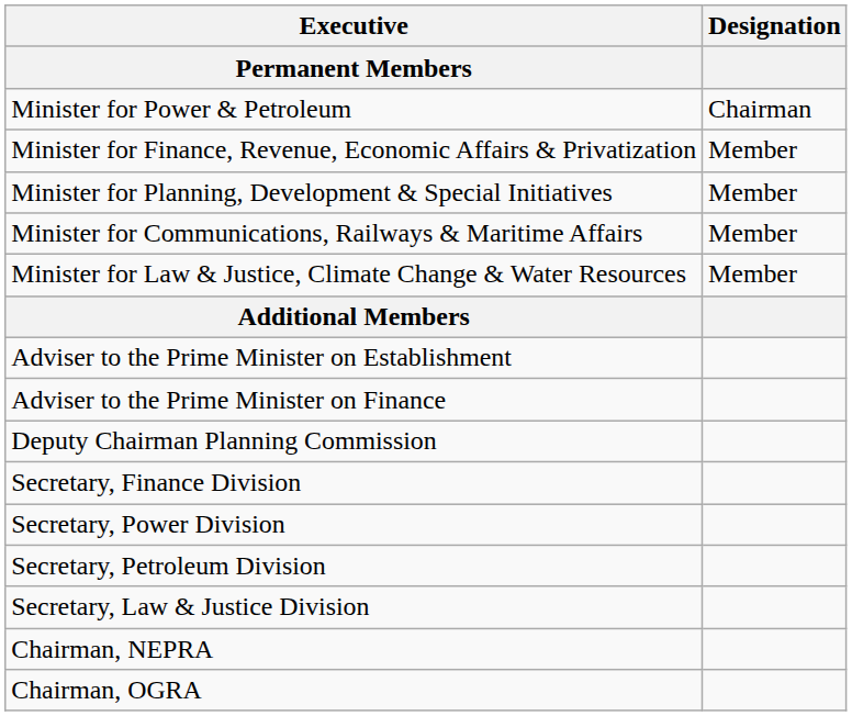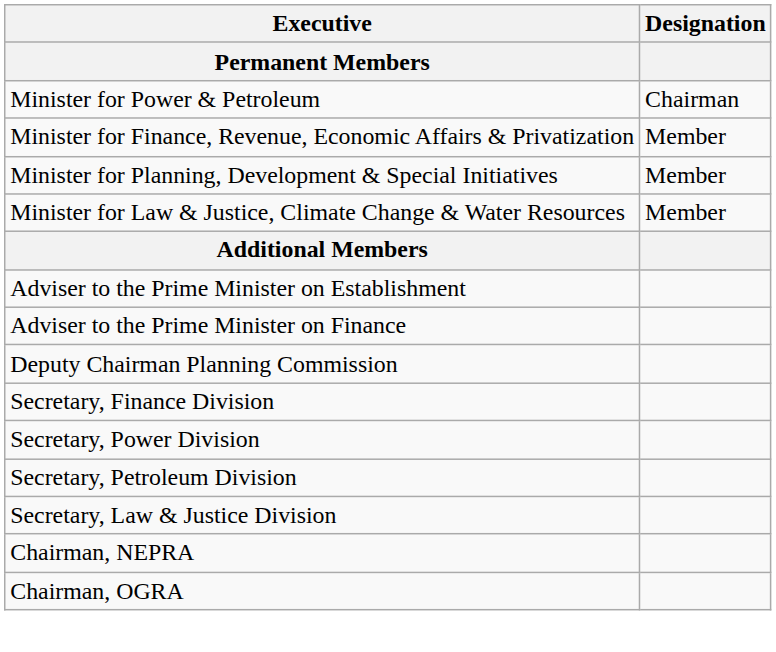 <table class="wikitable">
 <tr>
 <th>Executive</th>
 <th>Designation</th>
 </tr>
 <tr>
 <th>Permanent Members</th>
 <th></th>
 </tr>
 <tr>
 <td>Minister for Power & Petroleum</td>
 <td>Chairman</td>
 </tr>
 <tr>
 <td>Minister for Finance, Revenue, Economic Affairs & Privatization</td>
 <td>Member</td>
 </tr>
 <tr>
 <td>Minister for Planning, Development & Special Initiatives</td>
-<td>Member</td>
-</tr>
-<tr>
-<td>Minister for Communications, Railways & Maritime Affairs</td>
 <td>Member</td>
 </tr>
 <tr>
 <td>Minister for Law & Justice, Climate Change & Water Resources</td>
 <td>Member</td>
 </tr>
 <tr>
 <th>Additional Members</th>
 <th></th>
 </tr>
 <tr>
 <td>Adviser to the Prime Minister on Establishment</td>
 <td></td>
 </tr>
 <tr>
 <td>Adviser to the Prime Minister on Finance</td>
 <td></td>
 </tr>
 <tr>
 <td>Deputy Chairman Planning Commission</td>
 <td></td>
 </tr>
 <tr>
 <td>Secretary, Finance Division</td>
 <td></td>
 </tr>
 <tr>
 <td>Secretary, Power Division</td>
 <td></td>
 </tr>
 <tr>
 <td>Secretary, Petroleum Division</td>
 <td></td>
 </tr>
 <tr>
 <td>Secretary, Law & Justice Division</td>
 <td></td>
 </tr>
 <tr>
 <td>Chairman, NEPRA</td>
 <td></td>
 </tr>
 <tr>
 <td>Chairman, OGRA</td>
 <td></td>
 </tr>
 </table>
